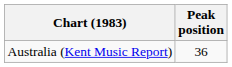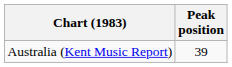 <table class="wikitable">
 <tr>
 <th>Chart (1983)</th>
 <th>Peak <br> position</th>
 </tr>
 <tr>
 <td>Australia (<a href='#'>Kent Music Report</a>)</td>
-<td style="text-align:center;">36</td>
+<td style="text-align:center;">39</td>
 </tr>
 </table>
